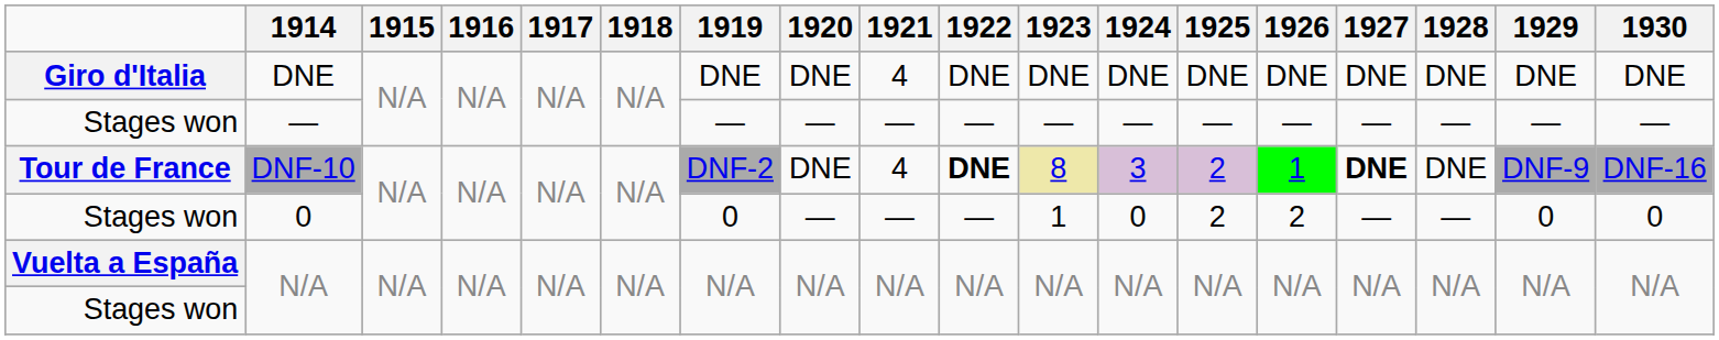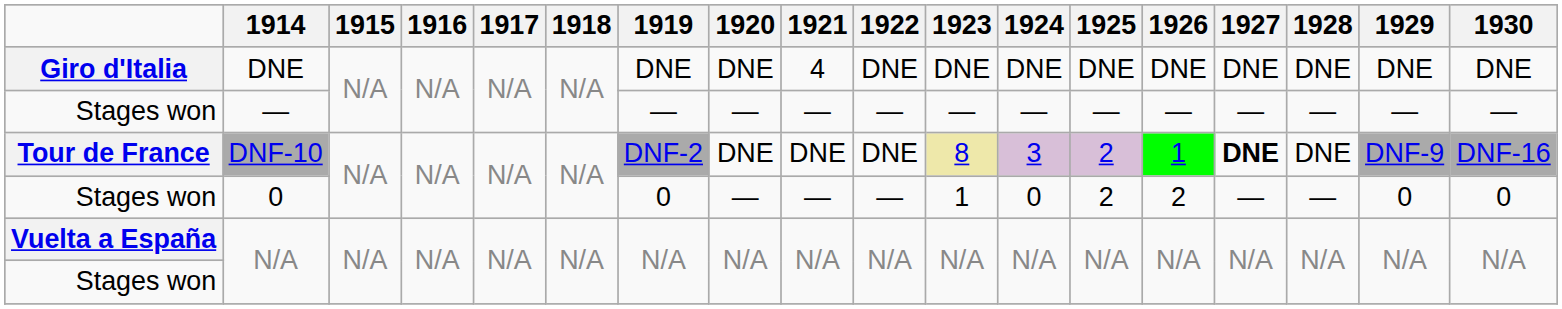 <table class="wikitable">
 <tr>
 <td></td>
 <th scope="col">1914</th>
 <th scope="col">1915</th>
 <th scope="col">1916</th>
 <th scope="col">1917</th>
 <th scope="col">1918</th>
 <th scope="col">1919</th>
 <th scope="col">1920</th>
 <th scope="col">1921</th>
 <th scope="col">1922</th>
 <th scope="col">1923</th>
 <th scope="col">1924</th>
 <th scope="col">1925</th>
 <th scope="col">1926</th>
 <th scope="col">1927</th>
 <th scope="col">1928</th>
 <th scope="col">1929</th>
 <th scope="col">1930</th>
 </tr>
 <tr>
 <th><a href='#'>Giro d'Italia</a></th>
 <td align="center">DNE</td>
 <td rowspan=2 align="center" style="color:#888888;">N/A</td>
 <td rowspan=2 align="center" style="color:#888888;">N/A</td>
 <td rowspan=2 align="center" style="color:#888888;">N/A</td>
 <td rowspan=2 align="center" style="color:#888888;">N/A</td>
 <td align="center">DNE</td>
 <td align="center">DNE</td>
 <td align="center">4</td>
 <td align="center">DNE</td>
 <td align="center">DNE</td>
 <td align="center">DNE</td>
 <td align="center">DNE</td>
 <td align="center">DNE</td>
 <td align="center">DNE</td>
 <td align="center">DNE</td>
 <td align="center">DNE</td>
 <td align="center">DNE</td>
 </tr>
 <tr>
 <td align="right">Stages won</td>
 <td align="center">—</td>
 <td align="center">—</td>
 <td align="center">—</td>
 <td align="center">—</td>
 <td align="center">—</td>
 <td align="center">—</td>
 <td align="center">—</td>
 <td align="center">—</td>
 <td align="center">—</td>
 <td align="center">—</td>
 <td align="center">—</td>
 <td align="center">—</td>
 <td align="center">—</td>
 </tr>
 <tr>
 <th><a href='#'>Tour de France</a></th>
 <td align="center" style="background:#AAAAAA;"><a href='#'>DNF-10</a></td>
 <td rowspan=2 align="center" style="color:#888888;">N/A</td>
 <td rowspan=2 align="center" style="color:#888888;">N/A</td>
 <td rowspan=2 align="center" style="color:#888888;">N/A</td>
 <td rowspan=2 align="center" style="color:#888888;">N/A</td>
 <td align="center" style="background:#AAAAAA;"><a href='#'>DNF-2</a></td>
 <td align="center">DNE</td>
-<td align="center">4</td>
-<td align="center"><strong>DNE</strong></td>
+<td align="center">DNE</td>
+<td align="center">DNE</td>
 <td align="center" style="background:#EEE8AA;"><a href='#'>8</a></td>
 <td align="center" style="background:#D8BFD8;"><a href='#'>3</a></td>
 <td align="center" style="background:#D8BFD8;"><a href='#'>2</a></td>
 <td align="center" style="background:#00ff00;"><a href='#'>1</a></td>
 <td align="center"><strong>DNE</strong></td>
 <td align="center">DNE</td>
 <td align="center" style="background:#AAAAAA;"><a href='#'>DNF-9</a></td>
 <td align="center" style="background:#AAAAAA;"><a href='#'>DNF-16</a></td>
 </tr>
 <tr>
 <td align="right">Stages won</td>
 <td align="center">0</td>
 <td align="center">0</td>
 <td align="center">—</td>
 <td align="center">—</td>
 <td align="center">—</td>
 <td align="center">1</td>
 <td align="center">0</td>
 <td align="center">2</td>
 <td align="center">2</td>
 <td align="center">—</td>
 <td align="center">—</td>
 <td align="center">0</td>
 <td align="center">0</td>
 </tr>
 <tr>
 <th><a href='#'>Vuelta a España</a></th>
 <td rowspan=2 align="center" style="color:#888888;">N/A</td>
 <td rowspan=2 align="center" style="color:#888888;">N/A</td>
 <td rowspan=2 align="center" style="color:#888888;">N/A</td>
 <td rowspan=2 align="center" style="color:#888888;">N/A</td>
 <td rowspan=2 align="center" style="color:#888888;">N/A</td>
 <td rowspan=2 align="center" style="color:#888888;">N/A</td>
 <td rowspan=2 align="center" style="color:#888888;">N/A</td>
 <td rowspan=2 align="center" style="color:#888888;">N/A</td>
 <td rowspan=2 align="center" style="color:#888888;">N/A</td>
 <td rowspan=2 align="center" style="color:#888888;">N/A</td>
 <td rowspan=2 align="center" style="color:#888888;">N/A</td>
 <td rowspan=2 align="center" style="color:#888888;">N/A</td>
 <td rowspan=2 align="center" style="color:#888888;">N/A</td>
 <td rowspan=2 align="center" style="color:#888888;">N/A</td>
 <td rowspan=2 align="center" style="color:#888888;">N/A</td>
 <td rowspan=2 align="center" style="color:#888888;">N/A</td>
 <td rowspan=2 align="center" style="color:#888888;">N/A</td>
 </tr>
 <tr>
 <td align="right">Stages won</td>
 </tr>
 </table>
